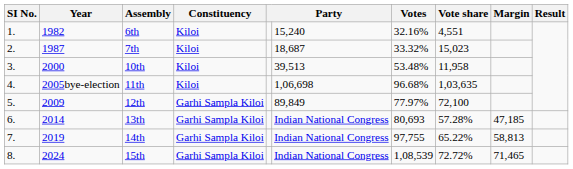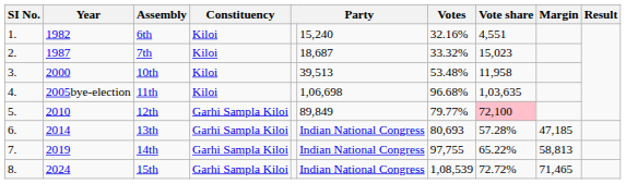 <table class ="wikitable">
 <tr>
 <th>SI No.</th>
 <th>Year</th>
 <th>Assembly</th>
 <th>Constituency</th>
 <th colspan="2">Party</th>
 <th>Votes</th>
 <th>Vote share</th>
 <th>Margin</th>
 <th>Result</th>
 </tr>
 <tr>
 <td>1.</td>
 <td><a href='#'>1982</a></td>
 <td><a href='#'>6th</a></td>
 <td><a href='#'>Kiloi</a></td>
 <td></td>
 <td>15,240</td>
 <td>32.16%</td>
 <td>4,551</td>
 <td></td>
 </tr>
 <tr>
 <td>2.</td>
 <td><a href='#'>1987</a></td>
 <td><a href='#'>7th</a></td>
 <td><a href='#'>Kiloi</a></td>
 <td></td>
 <td>18,687</td>
 <td>33.32%</td>
 <td>15,023</td>
 <td></td>
 </tr>
 <tr>
 <td>3.</td>
 <td><a href='#'>2000</a></td>
 <td><a href='#'>10th</a></td>
 <td><a href='#'>Kiloi</a></td>
 <td></td>
 <td>39,513</td>
 <td>53.48%</td>
 <td>11,958</td>
 <td></td>
 </tr>
 <tr>
 <td>4.</td>
 <td><a href='#'>2005</a>bye-election</td>
 <td><a href='#'>11th</a></td>
 <td><a href='#'>Kiloi</a></td>
 <td></td>
 <td>1,06,698</td>
 <td>96.68%</td>
 <td>1,03,635</td>
 <td></td>
 </tr>
 <tr>
 <td>5.</td>
-<td><a href='#'>2009</a></td>
+<td><a href='#'>2010</a></td>
 <td><a href='#'>12th</a></td>
 <td><a href='#'>Garhi Sampla Kiloi</a></td>
 <td></td>
 <td>89,849</td>
-<td>77.97%</td>
-<td>72,100</td>
+<td>79.77%</td>
+<td style="background: pink;">72,100</td>
 <td></td>
 </tr>
 <tr>
 <td>6.</td>
 <td><a href='#'>2014</a></td>
 <td><a href='#'>13th</a></td>
 <td><a href='#'>Garhi Sampla Kiloi</a></td>
 <td></td>
 <td><a href='#'>Indian National Congress</a></td>
 <td>80,693</td>
 <td>57.28%</td>
 <td>47,185</td>
 <td></td>
 </tr>
 <tr>
 <td>7.</td>
 <td><a href='#'>2019</a></td>
 <td><a href='#'>14th</a></td>
 <td><a href='#'>Garhi Sampla Kiloi</a></td>
 <td></td>
 <td><a href='#'>Indian National Congress</a></td>
 <td>97,755</td>
 <td>65.22%</td>
 <td>58,813</td>
 <td></td>
 </tr>
 <tr>
 <td>8.</td>
 <td><a href='#'>2024</a></td>
 <td><a href='#'>15th</a></td>
 <td><a href='#'>Garhi Sampla Kiloi</a></td>
 <td></td>
 <td><a href='#'>Indian National Congress</a></td>
 <td>1,08,539</td>
 <td>72.72%</td>
 <td>71,465</td>
 <td></td>
 </tr>
 </table>
